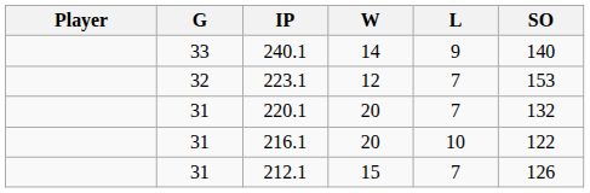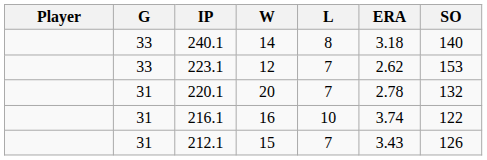 <table class="wikitable sortable">
 <tr>
 <th bgcolor="#DDDDFF" width="16%">Player</th>
 <th bgcolor="#DDDDFF" width="9%">G</th>
 <th bgcolor="#DDDDFF" width="9%">IP</th>
 <th bgcolor="#DDDDFF" width="9%">W</th>
 <th bgcolor="#DDDDFF" width="9%">L</th>
+<th bgcolor="#DDDDFF" width="9%">ERA</th>
 <th bgcolor="#DDDDFF" width="9%">SO</th>
 </tr>
 <tr align="center">
 <td></td>
 <td>33</td>
 <td>240.1</td>
 <td>14</td>
-<td>9</td>
+<td>8</td>
+<td>3.18</td>
 <td>140</td>
 </tr>
 <tr align="center">
 <td></td>
-<td>32</td>
+<td>33</td>
 <td>223.1</td>
 <td>12</td>
 <td>7</td>
+<td>2.62</td>
 <td>153</td>
 </tr>
 <tr align="center">
 <td></td>
 <td>31</td>
 <td>220.1</td>
 <td>20</td>
 <td>7</td>
+<td>2.78</td>
 <td>132</td>
 </tr>
 <tr align="center">
 <td></td>
 <td>31</td>
 <td>216.1</td>
-<td>20</td>
+<td>16</td>
 <td>10</td>
+<td>3.74</td>
 <td>122</td>
 </tr>
 <tr align="center">
 <td></td>
 <td>31</td>
 <td>212.1</td>
 <td>15</td>
 <td>7</td>
+<td>3.43</td>
 <td>126</td>
 </tr>
 </table>
